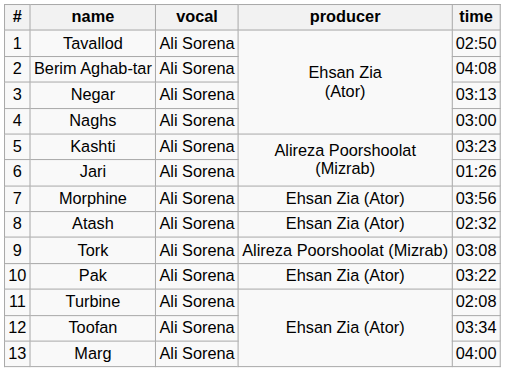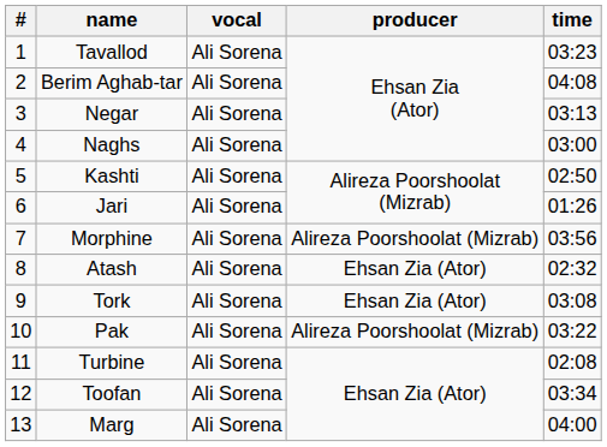 <table class="wikitable" style="text-align:center;">
 <tr>
 <th>#</th>
 <th>name</th>
 <th>vocal</th>
 <th>producer</th>
 <th>time</th>
 </tr>
 <tr>
 <td>1</td>
 <td>Tavallod</td>
 <td>Ali Sorena</td>
 <td rowspan="4">Ehsan Zia<br>(Ator)</td>
-<td>02:50</td>
+<td>03:23</td>
 </tr>
 <tr>
 <td>2</td>
 <td>Berim Aghab-tar</td>
 <td>Ali Sorena</td>
 <td>04:08</td>
 </tr>
 <tr>
 <td>3</td>
 <td>Negar</td>
 <td>Ali Sorena</td>
 <td>03:13</td>
 </tr>
 <tr>
 <td>4</td>
 <td>Naghs</td>
 <td>Ali Sorena</td>
 <td>03:00</td>
 </tr>
 <tr>
 <td>5</td>
 <td>Kashti</td>
 <td>Ali Sorena</td>
 <td rowspan="2">Alireza Poorshoolat<br>(Mizrab)</td>
-<td>03:23</td>
+<td>02:50</td>
 </tr>
 <tr>
 <td>6</td>
 <td>Jari</td>
 <td>Ali Sorena</td>
 <td>01:26</td>
 </tr>
 <tr>
 <td>7</td>
 <td>Morphine</td>
 <td>Ali Sorena</td>
-<td>Ehsan Zia (Ator)</td>
+<td>Alireza Poorshoolat (Mizrab)</td>
 <td>03:56</td>
 </tr>
 <tr>
 <td>8</td>
 <td>Atash</td>
 <td>Ali Sorena</td>
 <td>Ehsan Zia (Ator)</td>
 <td>02:32</td>
 </tr>
 <tr>
 <td>9</td>
 <td>Tork</td>
 <td>Ali Sorena</td>
-<td>Alireza Poorshoolat (Mizrab)</td>
+<td>Ehsan Zia (Ator)</td>
 <td>03:08</td>
 </tr>
 <tr>
 <td>10</td>
 <td>Pak</td>
 <td>Ali Sorena</td>
-<td>Ehsan Zia (Ator)</td>
+<td>Alireza Poorshoolat (Mizrab)</td>
 <td>03:22</td>
 </tr>
 <tr>
 <td>11</td>
 <td>Turbine</td>
 <td>Ali Sorena</td>
 <td rowspan="3">Ehsan Zia (Ator)</td>
 <td>02:08</td>
 </tr>
 <tr>
 <td>12</td>
 <td>Toofan</td>
 <td>Ali Sorena</td>
 <td>03:34</td>
 </tr>
 <tr>
 <td>13</td>
 <td>Marg</td>
 <td>Ali Sorena</td>
 <td>04:00</td>
 </tr>
 </table>
